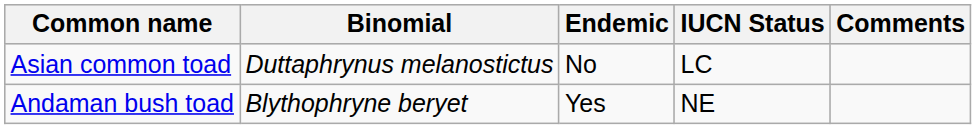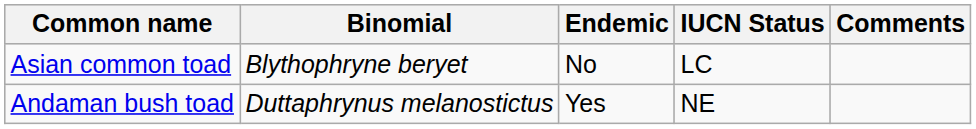 <table class="wikitable">
 <tr>
 <th>Common name</th>
 <th>Binomial</th>
 <th>Endemic</th>
 <th>IUCN Status</th>
 <th>Comments</th>
 </tr>
 <tr>
 <td><a href='#'>Asian common toad</a></td>
-<td><em>Duttaphrynus melanostictus</em></td>
+<td><em>Blythophryne beryet</em></td>
 <td>No</td>
 <td>LC</td>
 <td></td>
 </tr>
 <tr>
 <td><a href='#'>Andaman bush toad</a></td>
-<td><em>Blythophryne beryet</em></td>
+<td><em>Duttaphrynus melanostictus</em></td>
 <td>Yes</td>
 <td>NE</td>
 <td></td>
 </tr>
 </table>
